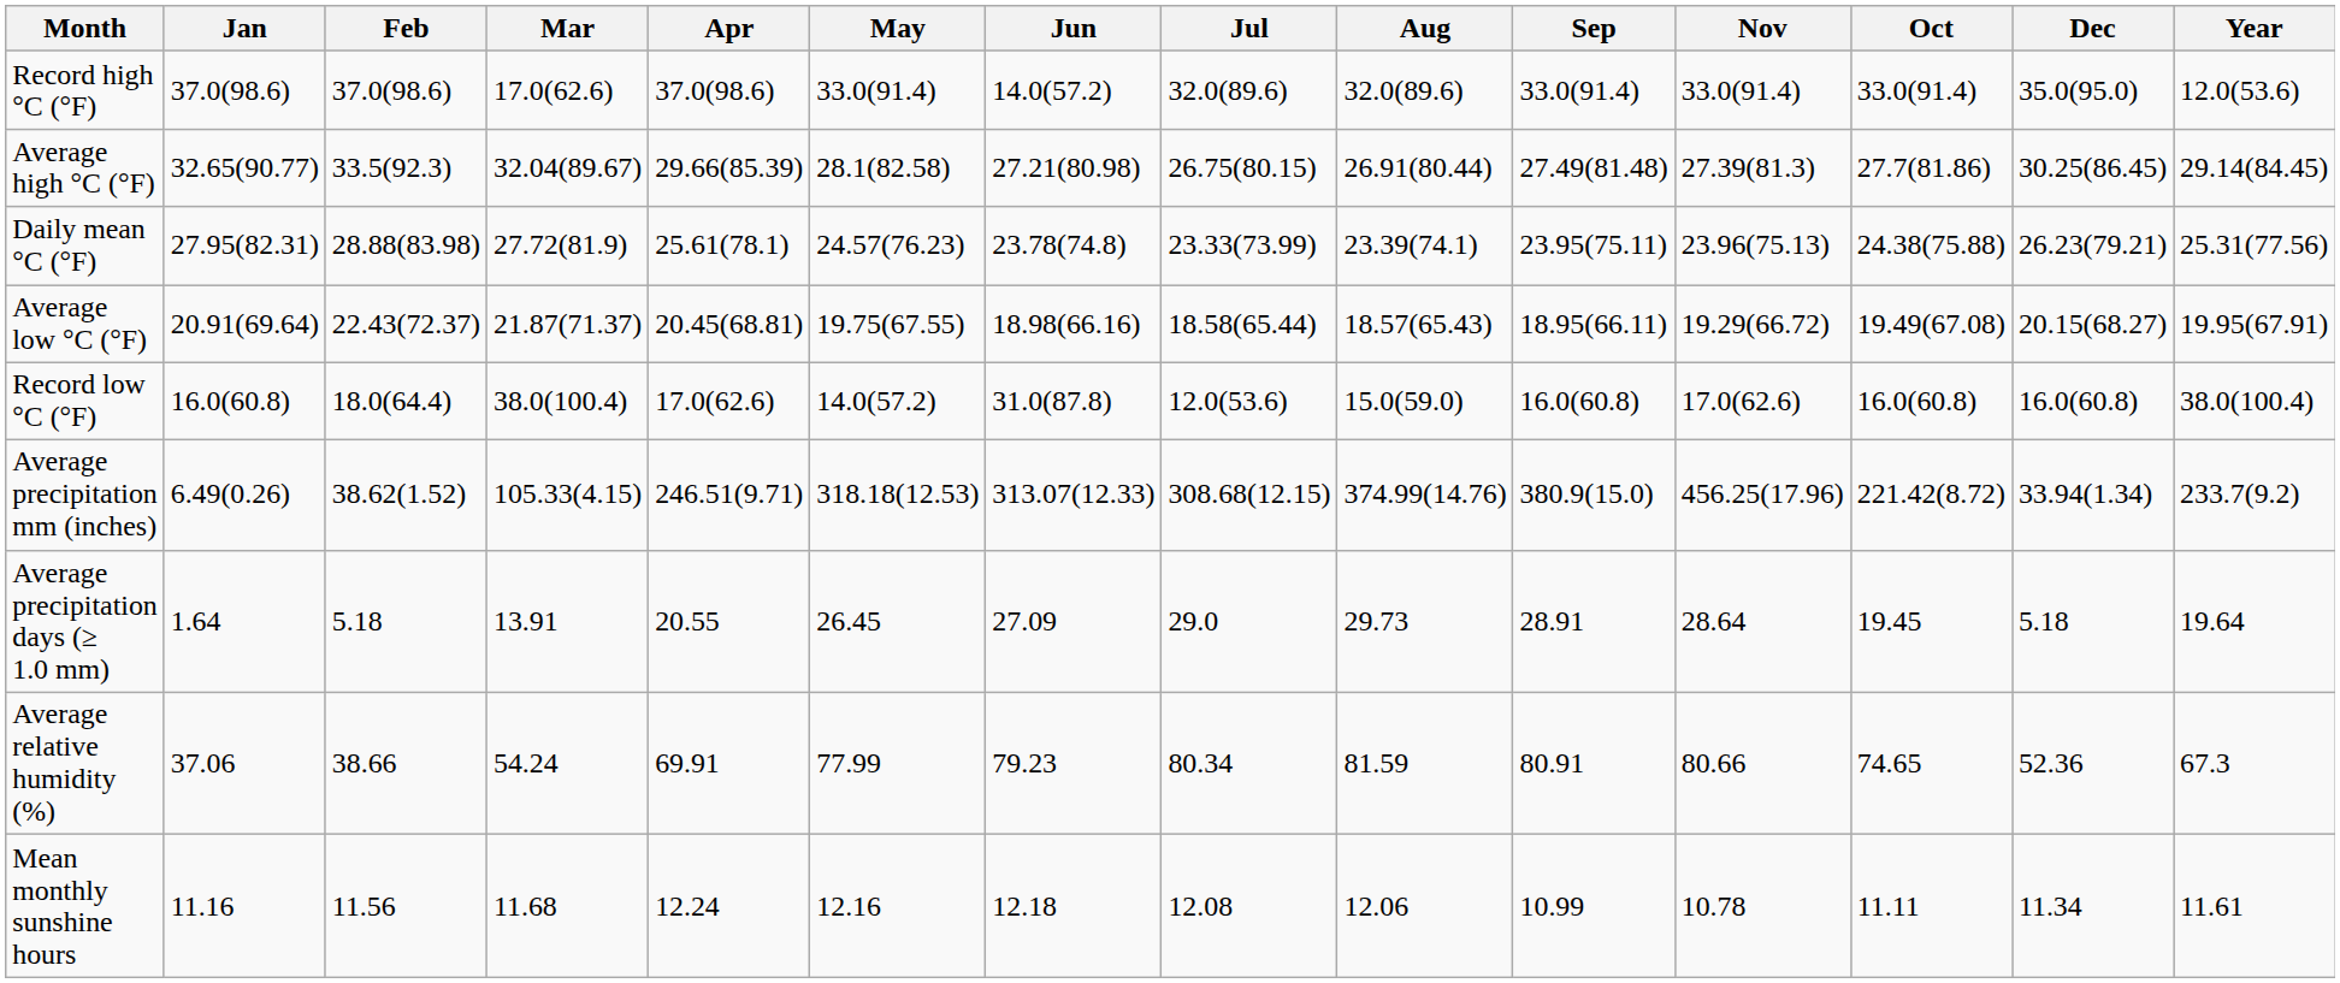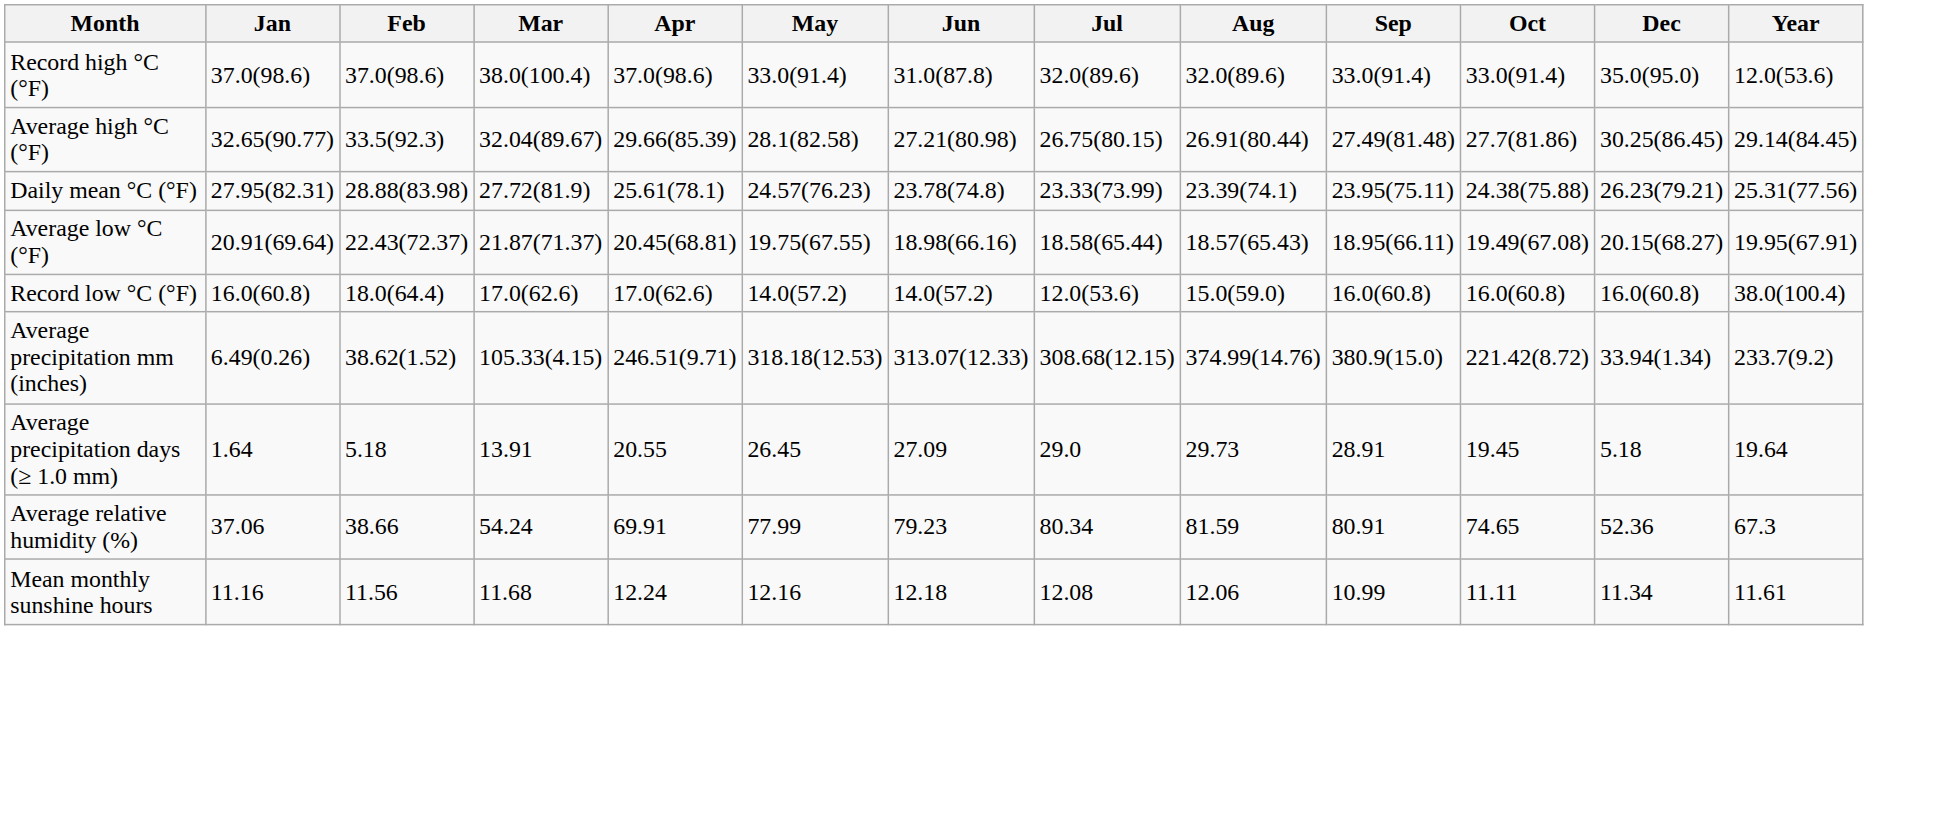 <table class="wikitable">
 <tr>
 <th>Month</th>
 <th>Jan</th>
 <th>Feb</th>
 <th>Mar</th>
 <th>Apr</th>
 <th>May</th>
 <th>Jun</th>
 <th>Jul</th>
 <th>Aug</th>
 <th>Sep</th>
-<th>Nov</th>
 <th>Oct</th>
 <th>Dec</th>
 <th>Year</th>
 </tr>
 <tr>
 <td>Record high °C (°F)</td>
 <td>37.0(98.6)</td>
 <td>37.0(98.6)</td>
-<td>17.0(62.6)</td>
+<td>38.0(100.4)</td>
 <td>37.0(98.6)</td>
 <td>33.0(91.4)</td>
-<td>14.0(57.2)</td>
+<td>31.0(87.8)</td>
 <td>32.0(89.6)</td>
 <td>32.0(89.6)</td>
-<td>33.0(91.4)</td>
 <td>33.0(91.4)</td>
 <td>33.0(91.4)</td>
 <td>35.0(95.0)</td>
 <td>12.0(53.6)</td>
 </tr>
 <tr>
 <td>Average high °C (°F)</td>
 <td>32.65(90.77)</td>
 <td>33.5(92.3)</td>
 <td>32.04(89.67)</td>
 <td>29.66(85.39)</td>
 <td>28.1(82.58)</td>
 <td>27.21(80.98)</td>
 <td>26.75(80.15)</td>
 <td>26.91(80.44)</td>
 <td>27.49(81.48)</td>
-<td>27.39(81.3)</td>
 <td>27.7(81.86)</td>
 <td>30.25(86.45)</td>
 <td>29.14(84.45)</td>
 </tr>
 <tr>
 <td>Daily mean °C (°F)</td>
 <td>27.95(82.31)</td>
 <td>28.88(83.98)</td>
 <td>27.72(81.9)</td>
 <td>25.61(78.1)</td>
 <td>24.57(76.23)</td>
 <td>23.78(74.8)</td>
 <td>23.33(73.99)</td>
 <td>23.39(74.1)</td>
 <td>23.95(75.11)</td>
-<td>23.96(75.13)</td>
 <td>24.38(75.88)</td>
 <td>26.23(79.21)</td>
 <td>25.31(77.56)</td>
 </tr>
 <tr>
 <td>Average low °C (°F)</td>
 <td>20.91(69.64)</td>
 <td>22.43(72.37)</td>
 <td>21.87(71.37)</td>
 <td>20.45(68.81)</td>
 <td>19.75(67.55)</td>
 <td>18.98(66.16)</td>
 <td>18.58(65.44)</td>
 <td>18.57(65.43)</td>
 <td>18.95(66.11)</td>
-<td>19.29(66.72)</td>
 <td>19.49(67.08)</td>
 <td>20.15(68.27)</td>
 <td>19.95(67.91)</td>
 </tr>
 <tr>
 <td>Record low °C (°F)</td>
 <td>16.0(60.8)</td>
 <td>18.0(64.4)</td>
-<td>38.0(100.4)</td>
+<td>17.0(62.6)</td>
 <td>17.0(62.6)</td>
 <td>14.0(57.2)</td>
-<td>31.0(87.8)</td>
+<td>14.0(57.2)</td>
 <td>12.0(53.6)</td>
 <td>15.0(59.0)</td>
 <td>16.0(60.8)</td>
-<td>17.0(62.6)</td>
 <td>16.0(60.8)</td>
 <td>16.0(60.8)</td>
 <td>38.0(100.4)</td>
 </tr>
 <tr>
 <td>Average precipitation mm (inches)</td>
 <td>6.49(0.26)</td>
 <td>38.62(1.52)</td>
 <td>105.33(4.15)</td>
 <td>246.51(9.71)</td>
 <td>318.18(12.53)</td>
 <td>313.07(12.33)</td>
 <td>308.68(12.15)</td>
 <td>374.99(14.76)</td>
 <td>380.9(15.0)</td>
-<td>456.25(17.96)</td>
 <td>221.42(8.72)</td>
 <td>33.94(1.34)</td>
 <td>233.7(9.2)</td>
 </tr>
 <tr>
 <td>Average precipitation days (≥ 1.0 mm)</td>
 <td>1.64</td>
 <td>5.18</td>
 <td>13.91</td>
 <td>20.55</td>
 <td>26.45</td>
 <td>27.09</td>
 <td>29.0</td>
 <td>29.73</td>
 <td>28.91</td>
-<td>28.64</td>
 <td>19.45</td>
 <td>5.18</td>
 <td>19.64</td>
 </tr>
 <tr>
 <td>Average relative humidity (%)</td>
 <td>37.06</td>
 <td>38.66</td>
 <td>54.24</td>
 <td>69.91</td>
 <td>77.99</td>
 <td>79.23</td>
 <td>80.34</td>
 <td>81.59</td>
 <td>80.91</td>
-<td>80.66</td>
 <td>74.65</td>
 <td>52.36</td>
 <td>67.3</td>
 </tr>
 <tr>
 <td>Mean monthly sunshine hours</td>
 <td>11.16</td>
 <td>11.56</td>
 <td>11.68</td>
 <td>12.24</td>
 <td>12.16</td>
 <td>12.18</td>
 <td>12.08</td>
 <td>12.06</td>
 <td>10.99</td>
-<td>10.78</td>
 <td>11.11</td>
 <td>11.34</td>
 <td>11.61</td>
 </tr>
 </table>
